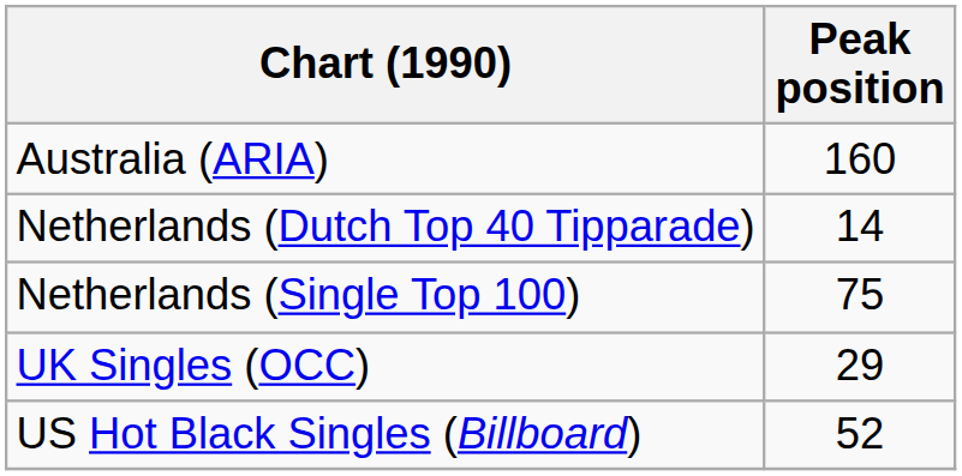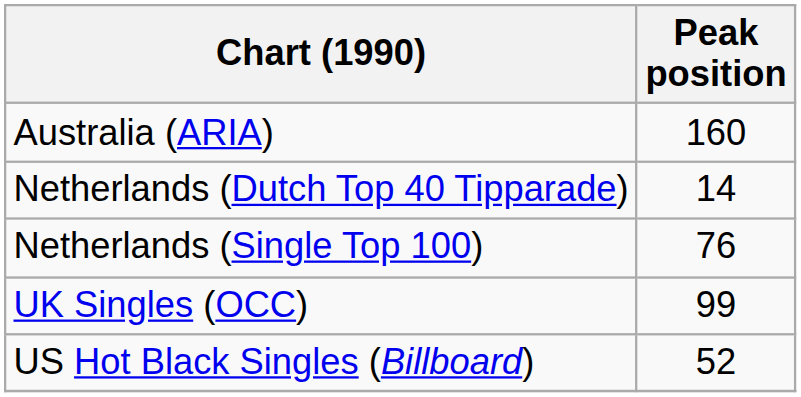 <table class="wikitable sortable">
 <tr>
 <th>Chart (1990)</th>
 <th>Peak<br>position</th>
 </tr>
 <tr>
 <td>Australia (<a href='#'>ARIA</a>)</td>
 <td align="center">160</td>
 </tr>
 <tr>
 <td>Netherlands (<a href='#'>Dutch Top 40 Tipparade</a>)</td>
 <td align="center">14</td>
 </tr>
 <tr>
 <td>Netherlands (<a href='#'>Single Top 100</a>)</td>
-<td align="center">75</td>
+<td align="center">76</td>
 </tr>
 <tr>
 <td><a href='#'>UK Singles</a> (<a href='#'>OCC</a>)</td>
-<td align="center">29</td>
+<td align="center">99</td>
 </tr>
 <tr>
 <td>US <a href='#'>Hot Black Singles</a> (<em><a href='#'>Billboard</a></em>)</td>
 <td align="center">52</td>
 </tr>
 <tr>
 </tr>
 </table>
